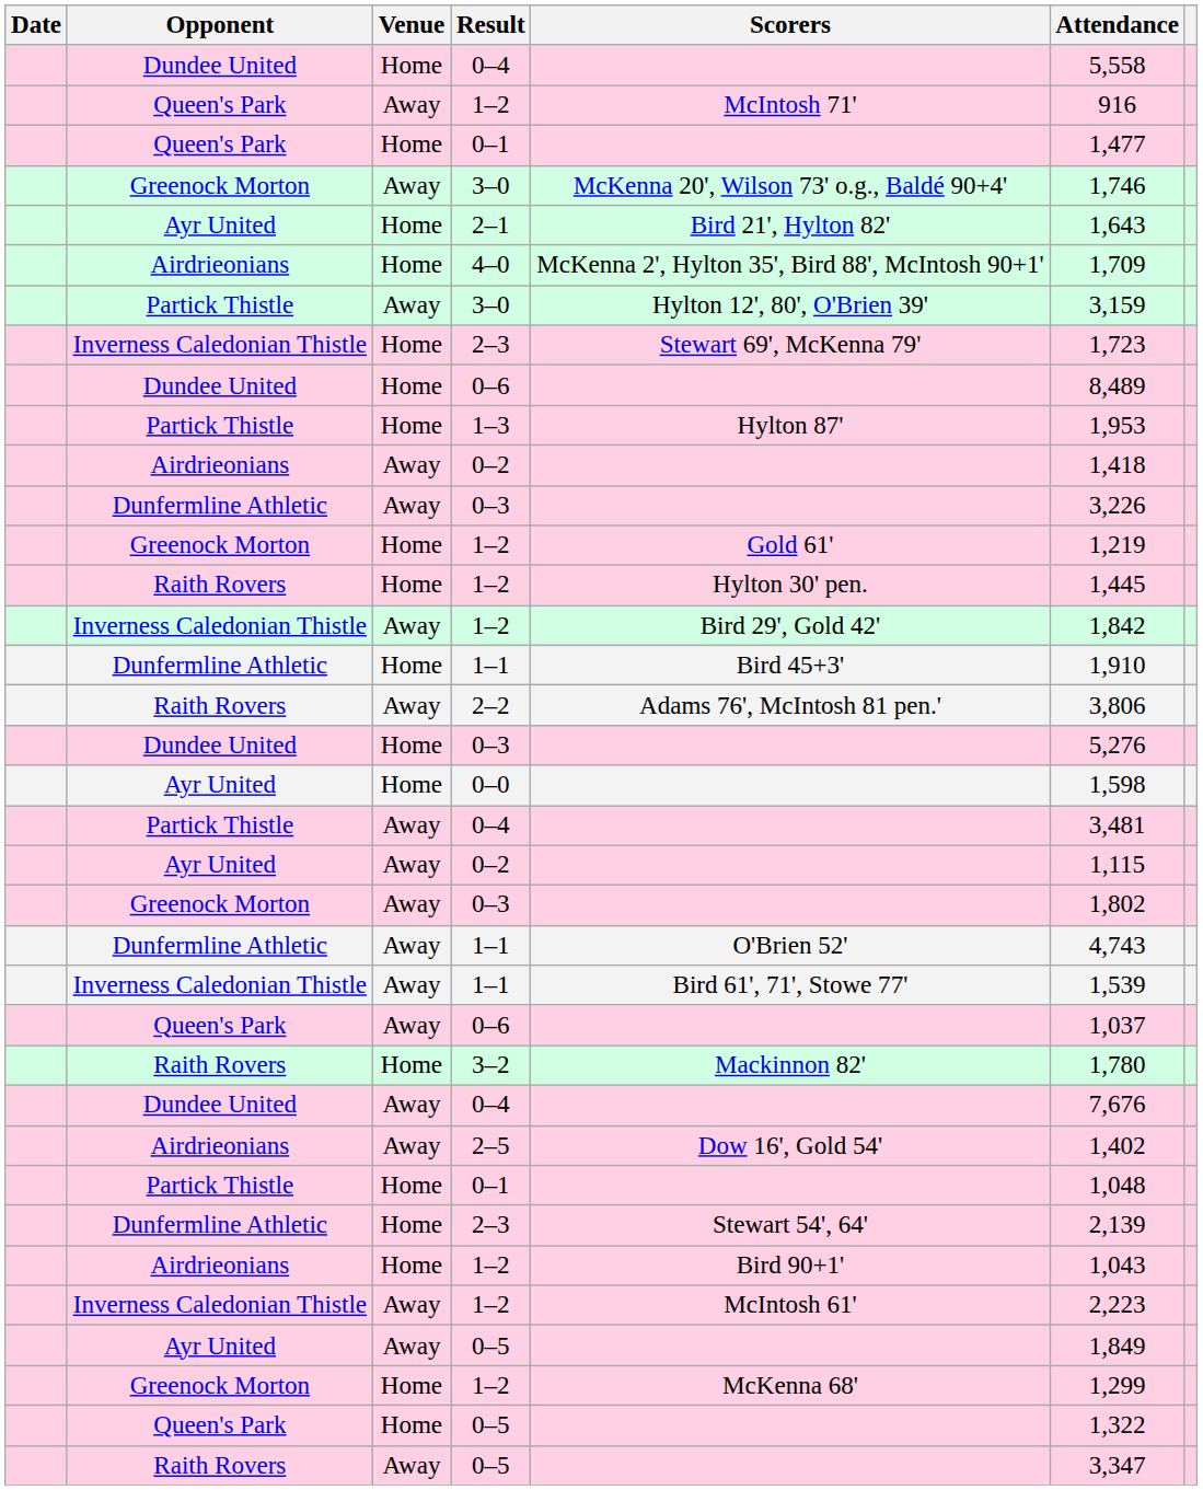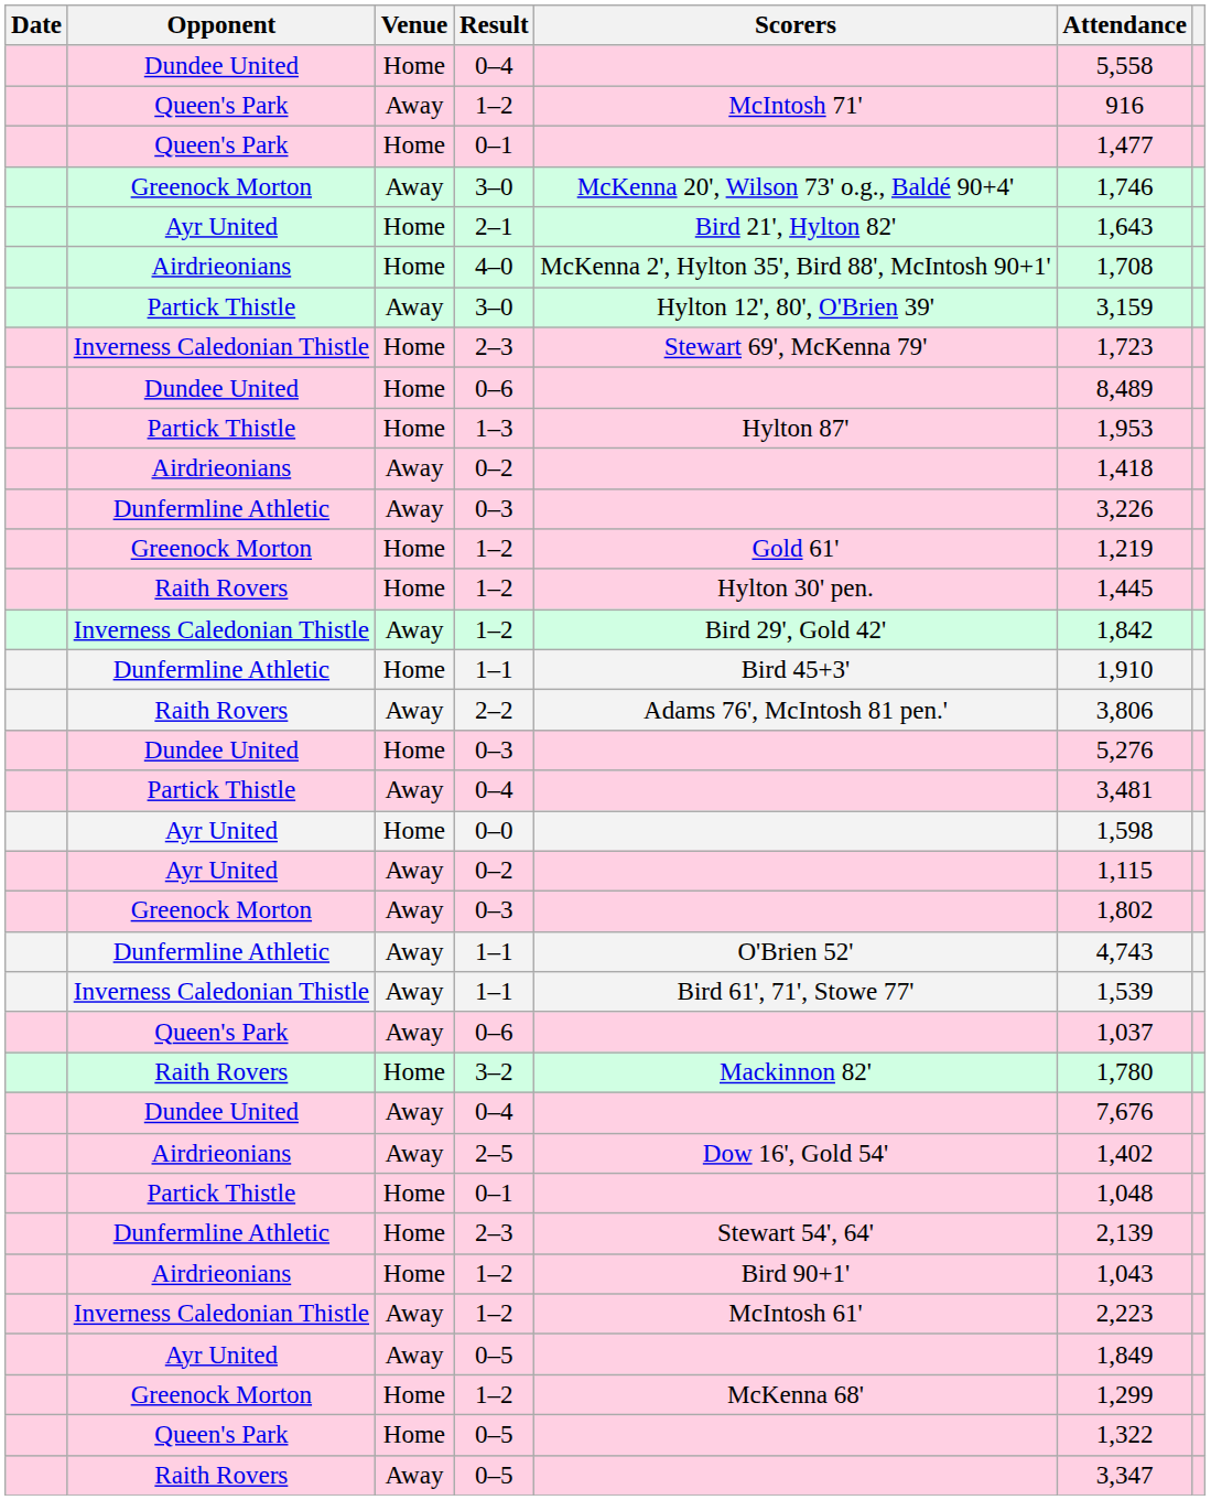 <table class="wikitable sortable" style="text-align:center;">
 <tr>
 <th>Date</th>
 <th>Opponent</th>
 <th>Venue</th>
 <th>Result</th>
 <th class=unsortable>Scorers</th>
 <th>Attendance</th>
 <th></th>
 </tr>
 <tr style="background-color: #ffd0e3;">
 <td></td>
 <td><a href='#'>Dundee United</a></td>
 <td>Home</td>
 <td>0–4</td>
 <td></td>
 <td>5,558</td>
 <td></td>
 </tr>
 <tr style="background-color: #ffd0e3;">
 <td></td>
 <td><a href='#'>Queen's Park</a></td>
 <td>Away</td>
 <td>1–2</td>
 <td><a href='#'>McIntosh</a> 71'</td>
 <td>916</td>
 <td></td>
 </tr>
 <tr style="background-color: #ffd0e3;">
 <td></td>
 <td><a href='#'>Queen's Park</a></td>
 <td>Home</td>
 <td>0–1</td>
 <td></td>
 <td>1,477</td>
 <td></td>
 </tr>
 <tr style="background-color: #d0ffe3;">
 <td></td>
 <td><a href='#'>Greenock Morton</a></td>
 <td>Away</td>
 <td>3–0</td>
 <td><a href='#'>McKenna</a> 20', <a href='#'>Wilson</a> 73' o.g., <a href='#'>Baldé</a>  90+4'</td>
 <td>1,746</td>
 <td></td>
 </tr>
 <tr style="background-color: #d0ffe3;">
 <td></td>
 <td><a href='#'>Ayr United</a></td>
 <td>Home</td>
 <td>2–1</td>
 <td><a href='#'>Bird</a> 21', <a href='#'>Hylton</a> 82'</td>
 <td>1,643</td>
 <td></td>
 </tr>
 <tr style="background-color: #d0ffe3;">
 <td></td>
 <td><a href='#'>Airdrieonians</a></td>
 <td>Home</td>
 <td>4–0</td>
 <td>McKenna 2', Hylton 35', Bird 88', McIntosh 90+1'</td>
-<td>1,709</td>
+<td>1,708</td>
 <td></td>
 </tr>
 <tr style="background-color: #d0ffe3;">
 <td></td>
 <td><a href='#'>Partick Thistle</a></td>
 <td>Away</td>
 <td>3–0</td>
 <td>Hylton 12', 80', <a href='#'>O'Brien</a> 39'</td>
 <td>3,159</td>
 <td></td>
 </tr>
 <tr style="background-color: #ffd0e3;">
 <td></td>
 <td><a href='#'>Inverness Caledonian Thistle</a></td>
 <td>Home</td>
 <td>2–3</td>
 <td><a href='#'>Stewart</a> 69', McKenna 79'</td>
 <td>1,723</td>
 <td></td>
 </tr>
 <tr style="background-color: #ffd0e3;">
 <td></td>
 <td><a href='#'>Dundee United</a></td>
 <td>Home</td>
 <td>0–6</td>
 <td></td>
 <td>8,489</td>
 <td></td>
 </tr>
 <tr style="background-color: #ffd0e3;">
 <td></td>
 <td><a href='#'>Partick Thistle</a></td>
 <td>Home</td>
 <td>1–3</td>
 <td>Hylton 87'</td>
 <td>1,953</td>
 <td></td>
 </tr>
 <tr style="background-color: #ffd0e3;">
 <td></td>
 <td><a href='#'>Airdrieonians</a></td>
 <td>Away</td>
 <td>0–2</td>
 <td></td>
 <td>1,418</td>
 <td></td>
 </tr>
 <tr style="background-color: #ffd0e3;">
 <td></td>
 <td><a href='#'>Dunfermline Athletic</a></td>
 <td>Away</td>
 <td>0–3</td>
 <td></td>
 <td>3,226</td>
 <td></td>
 </tr>
 <tr style="background-color: #ffd0e3;">
 <td></td>
 <td><a href='#'>Greenock Morton</a></td>
 <td>Home</td>
 <td>1–2</td>
 <td><a href='#'>Gold</a> 61'</td>
 <td>1,219</td>
 <td></td>
 </tr>
 <tr style="background-color: #ffd0e3;">
 <td></td>
 <td><a href='#'>Raith Rovers</a></td>
 <td>Home</td>
 <td>1–2</td>
 <td>Hylton 30' pen.</td>
 <td>1,445</td>
 <td></td>
 </tr>
 <tr style="background-color: #d0ffe3;">
 <td></td>
 <td><a href='#'>Inverness Caledonian Thistle</a></td>
 <td>Away</td>
 <td>1–2</td>
 <td>Bird 29', Gold 42'</td>
 <td>1,842</td>
 <td></td>
 </tr>
 <tr style="background-color: #f3f3f3;">
 <td></td>
 <td><a href='#'>Dunfermline Athletic</a></td>
 <td>Home</td>
 <td>1–1</td>
 <td>Bird 45+3'</td>
 <td>1,910</td>
 <td></td>
 </tr>
 <tr style="background-color: #f3f3f3;">
 <td></td>
 <td><a href='#'>Raith Rovers</a></td>
 <td>Away</td>
 <td>2–2</td>
 <td>Adams 76', McIntosh 81 pen.'</td>
 <td>3,806</td>
 <td></td>
 </tr>
 <tr style="background-color: #ffd0e3;">
 <td></td>
 <td><a href='#'>Dundee United</a></td>
 <td>Home</td>
 <td>0–3</td>
 <td></td>
 <td>5,276</td>
 <td></td>
 </tr>
+<tr style="background-color: #ffd0e3;">
+<td></td>
+<td><a href='#'>Partick Thistle</a></td>
+<td>Away</td>
+<td>0–4</td>
+<td></td>
+<td>3,481</td>
+<td></td>
+</tr>
 <tr style="background-color: #f3f3f3;">
 <td></td>
 <td><a href='#'>Ayr United</a></td>
 <td>Home</td>
 <td>0–0</td>
 <td></td>
 <td>1,598</td>
-<td></td>
-</tr>
-<tr style="background-color: #ffd0e3;">
-<td></td>
-<td><a href='#'>Partick Thistle</a></td>
-<td>Away</td>
-<td>0–4</td>
-<td></td>
-<td>3,481</td>
 <td></td>
 </tr>
 <tr style="background-color: #ffd0e3;">
 <td></td>
 <td><a href='#'>Ayr United</a></td>
 <td>Away</td>
 <td>0–2</td>
 <td></td>
 <td>1,115</td>
 <td></td>
 </tr>
 <tr style="background-color: #ffd0e3;">
 <td></td>
 <td><a href='#'>Greenock Morton</a></td>
 <td>Away</td>
 <td>0–3</td>
 <td></td>
 <td>1,802</td>
 <td></td>
 </tr>
 <tr style="background-color: #f3f3f3;">
 <td></td>
 <td><a href='#'>Dunfermline Athletic</a></td>
 <td>Away</td>
 <td>1–1</td>
 <td>O'Brien 52'</td>
 <td>4,743</td>
 <td></td>
 </tr>
 <tr style="background-color: #f3f3f3;">
 <td></td>
 <td><a href='#'>Inverness Caledonian Thistle</a></td>
 <td>Away</td>
 <td>1–1</td>
 <td>Bird 61', 71', Stowe 77'</td>
 <td>1,539</td>
 <td></td>
 </tr>
 <tr style="background-color: #ffd0e3;">
 <td></td>
 <td><a href='#'>Queen's Park</a></td>
 <td>Away</td>
 <td>0–6</td>
 <td></td>
 <td>1,037</td>
 <td></td>
 </tr>
 <tr style="background-color: #d0ffe3;">
 <td></td>
 <td><a href='#'>Raith Rovers</a></td>
 <td>Home</td>
 <td>3–2</td>
 <td><a href='#'>Mackinnon</a> 82'</td>
 <td>1,780</td>
 <td></td>
 </tr>
 <tr style="background-color: #ffd0e3;">
 <td></td>
 <td><a href='#'>Dundee United</a></td>
 <td>Away</td>
 <td>0–4</td>
 <td></td>
 <td>7,676</td>
 <td></td>
 </tr>
 <tr style="background-color: #ffd0e3;">
 <td></td>
 <td><a href='#'>Airdrieonians</a></td>
 <td>Away</td>
 <td>2–5</td>
 <td><a href='#'>Dow</a> 16', Gold 54'</td>
 <td>1,402</td>
 <td></td>
 </tr>
 <tr style="background-color: #ffd0e3;">
 <td></td>
 <td><a href='#'>Partick Thistle</a></td>
 <td>Home</td>
 <td>0–1</td>
 <td></td>
 <td>1,048</td>
 <td></td>
 </tr>
 <tr style="background-color: #ffd0e3;">
 <td></td>
 <td><a href='#'>Dunfermline Athletic</a></td>
 <td>Home</td>
 <td>2–3</td>
 <td>Stewart 54', 64'</td>
 <td>2,139</td>
 <td></td>
 </tr>
 <tr style="background-color: #ffd0e3;">
 <td></td>
 <td><a href='#'>Airdrieonians</a></td>
 <td>Home</td>
 <td>1–2</td>
 <td>Bird 90+1'</td>
 <td>1,043</td>
 <td></td>
 </tr>
 <tr style="background-color: #ffd0e3;">
 <td></td>
 <td><a href='#'>Inverness Caledonian Thistle</a></td>
 <td>Away</td>
 <td>1–2</td>
 <td>McIntosh 61'</td>
 <td>2,223</td>
 <td></td>
 </tr>
 <tr style="background-color: #ffd0e3;">
 <td></td>
 <td><a href='#'>Ayr United</a></td>
 <td>Away</td>
 <td>0–5</td>
 <td></td>
 <td>1,849</td>
 <td></td>
 </tr>
 <tr style="background-color: #ffd0e3;">
 <td></td>
 <td><a href='#'>Greenock Morton</a></td>
 <td>Home</td>
 <td>1–2</td>
 <td>McKenna 68'</td>
 <td>1,299</td>
 <td></td>
 </tr>
 <tr style="background-color: #ffd0e3;">
 <td></td>
 <td><a href='#'>Queen's Park</a></td>
 <td>Home</td>
 <td>0–5</td>
 <td></td>
 <td>1,322</td>
 <td></td>
 </tr>
 <tr style="background-color: #ffd0e3;">
 <td></td>
 <td><a href='#'>Raith Rovers</a></td>
 <td>Away</td>
 <td>0–5</td>
 <td></td>
 <td>3,347</td>
 <td></td>
 </tr>
 </table>
